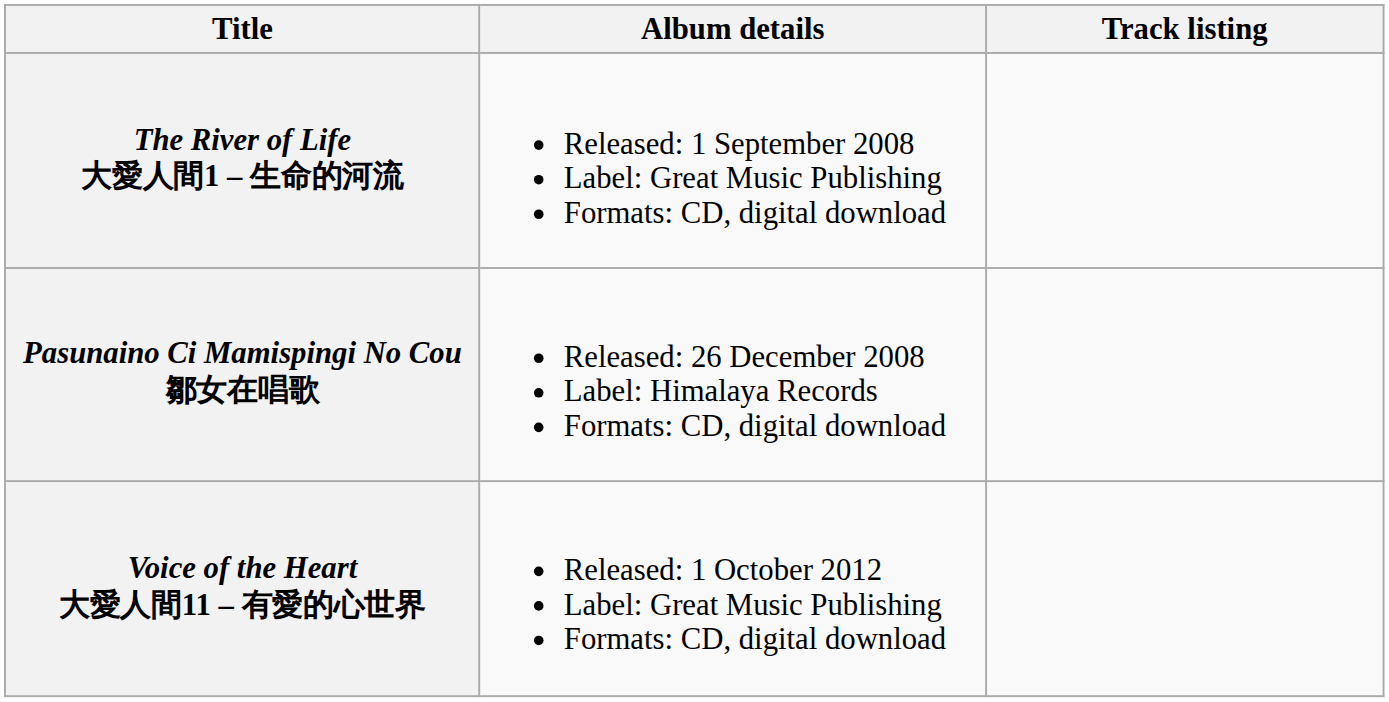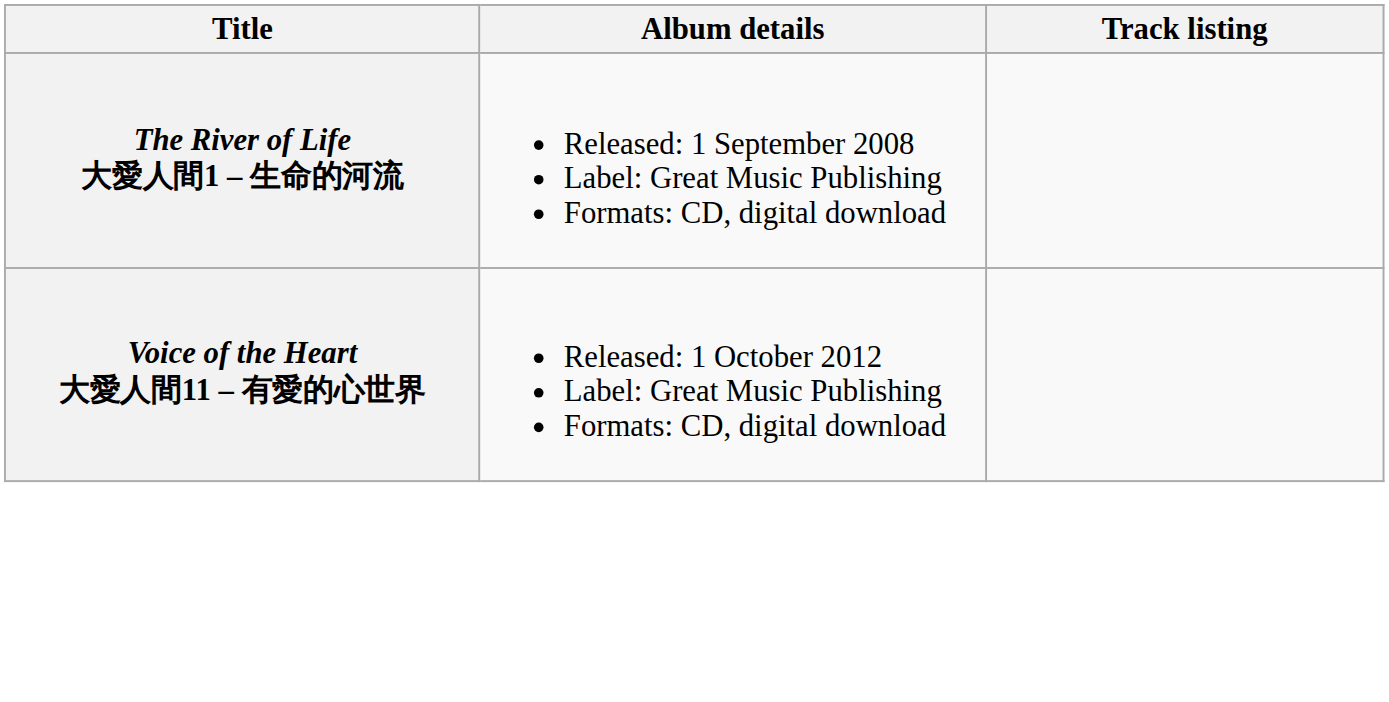 <table class="wikitable plainrowheaders" style="text-align:center;">
 <tr>
 <th style="width:15em;">Title</th>
 <th style="width:16em;">Album details</th>
 <th style="width:200px;">Track listing</th>
 </tr>
 <tr>
 <th scope="row"><em>The River of Life </em><br>大愛人間1 – 生命的河流</th>
 <td align="left"><br><ul><li>Released: 1 September 2008</li><li>Label:  Great Music Publishing</li><li>Formats: CD, digital download</li></ul></td>
 <td align="center"></td>
 </tr>
 <tr>
-<th scope="row"><em>Pasunaino Ci Mamispingi No Cou</em><br>鄒女在唱歌</th>
-<td align="left"><br><ul><li>Released: 26 December 2008</li><li>Label: Himalaya Records</li><li>Formats: CD, digital download</li></ul></td>
-<td align="center"></td>
-</tr>
-<tr>
 <th scope="row"><em>Voice of the Heart</em><br>大愛人間11 – 有愛的心世界</th>
 <td align="left"><br><ul><li>Released: 1 October 2012</li><li>Label: Great Music Publishing</li><li>Formats: CD, digital download</li></ul></td>
 <td align="center"></td>
 </tr>
 </table>
